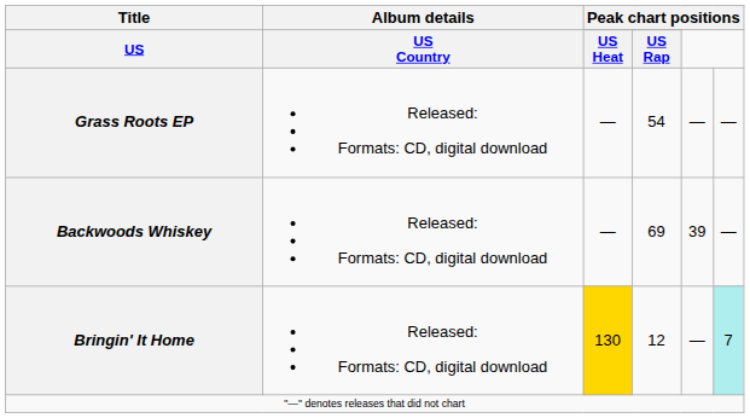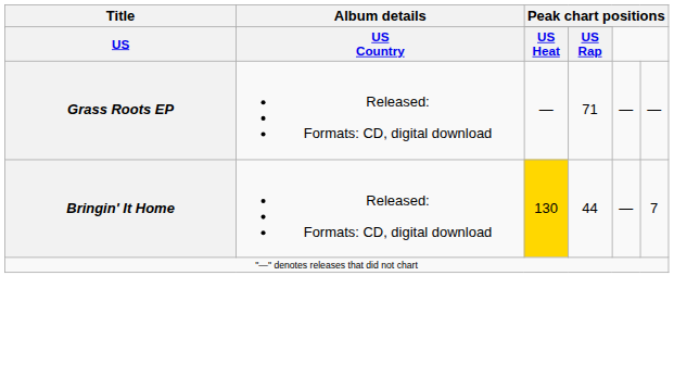 <table class="wikitable plainrowheaders" style="text-align:center;">
 <tr>
 <th scope="col" rowspan="2" style="width:16em;">Title</th>
 <th scope="col" rowspan="2" style="width:20em;">Album details</th>
 <th scope="col" colspan="4">Peak chart positions</th>
 </tr>
 <tr>
 </tr>
 <tr>
 <th style="width:3em; font-size:90%"><a href='#'>US</a></th>
 <th style="width:3em; font-size:90%"><a href='#'>US<br>Country</a></th>
 <th style="width:3em; font-size:90%"><a href='#'>US<br>Heat</a></th>
 <th style="width:3em; font-size:90%"><a href='#'>US<br>Rap</a></th>
 </tr>
 <tr>
 <th scope="row"><em>Grass Roots EP</em></th>
 <td><br><ul><li>Released: </li><li></li><li>Formats: CD, digital download</li></ul></td>
 <td>—</td>
-<td>54</td>
+<td>71</td>
 <td>—</td>
-<td>—</td>
-</tr>
-<tr>
-<th scope="row"><em>Backwoods Whiskey</em></th>
-<td><br><ul><li>Released: </li><li></li><li>Formats: CD, digital download</li></ul></td>
-<td>—</td>
-<td>69</td>
-<td>39</td>
 <td>—</td>
 </tr>
 <tr>
 <th scope="row"><em>Bringin' It Home</em></th>
 <td><br><ul><li>Released: </li><li></li><li>Formats: CD, digital download</li></ul></td>
 <td style="background: gold;">130</td>
-<td>12</td>
+<td>44</td>
 <td>—</td>
-<td style="background: paleturquoise;">7</td>
+<td>7</td>
 </tr>
 <tr>
 <td colspan="6" style="font-size:8pt">"—" denotes releases that did not chart</td>
 </tr>
 </table>
